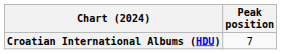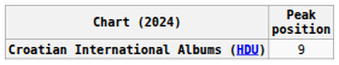 <table class="wikitable sortable plainrowheaders" style="text-align:center;">
 <tr>
 <th scope="col">Chart (2024)</th>
 <th scope="col">Peak<br>position</th>
 </tr>
 <tr>
 <th scope="row">Croatian International Albums (<a href='#'>HDU</a>)</th>
-<td>7</td>
+<td>9</td>
 </tr>
 </table>
